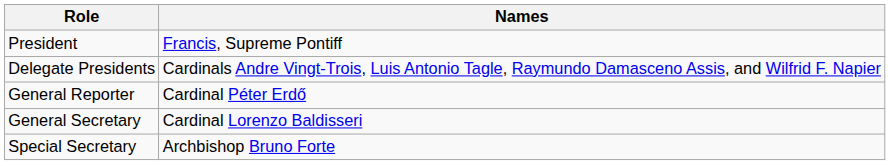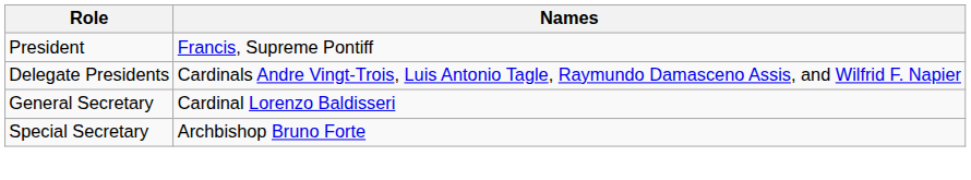 <table class="wikitable">
 <tr>
 <th>Role</th>
 <th>Names</th>
 </tr>
 <tr>
 <td>President</td>
 <td><a href='#'>Francis</a>, Supreme Pontiff</td>
 </tr>
 <tr>
 <td>Delegate Presidents</td>
 <td>Cardinals <a href='#'>Andre Vingt-Trois</a>, <a href='#'>Luis Antonio Tagle</a>, <a href='#'>Raymundo Damasceno Assis</a>, and <a href='#'>Wilfrid F. Napier</a></td>
 </tr>
 <tr>
-<td>General Reporter</td>
-<td>Cardinal <a href='#'>Péter Erdő</a></td>
-</tr>
-<tr>
 <td>General Secretary</td>
 <td>Cardinal <a href='#'>Lorenzo Baldisseri</a></td>
 </tr>
 <tr>
 <td>Special Secretary</td>
 <td>Archbishop <a href='#'>Bruno Forte</a></td>
 </tr>
 </table>
